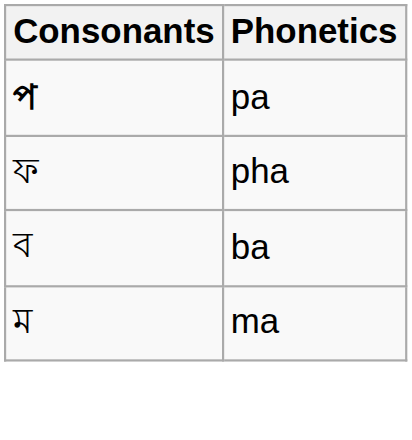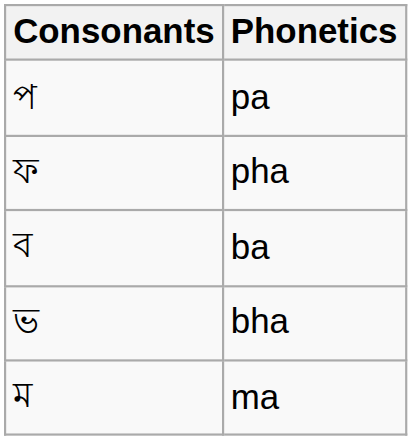 <table class="wikitable">
 <tr>
 <th>Consonants</th>
 <th>Phonetics</th>
 </tr>
 <tr>
-<td><strong>প</strong></td>
+<td>প</td>
 <td>pa</td>
 </tr>
 <tr>
 <td>ফ</td>
 <td>pha</td>
 </tr>
 <tr>
 <td>ব</td>
 <td>ba</td>
 </tr>
 <tr>
+<td>ভ</td>
+<td>bha</td>
+</tr>
+<tr>
 <td>ম</td>
 <td>ma</td>
 </tr>
 </table>
